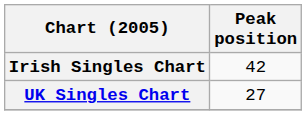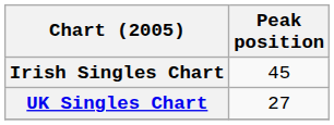 <table class="wikitable">
 <tr>
 <th align="left">Chart (2005)</th>
 <th align="left">Peak<br>position</th>
 </tr>
 <tr>
 <th align="left">Irish Singles Chart</th>
-<td style="text-align:center;">42</td>
+<td style="text-align:center;">45</td>
 </tr>
 <tr>
 <th align="left"><a href='#'>UK Singles Chart</a></th>
 <td style="text-align:center;">27</td>
 </tr>
 <tr>
 </tr>
 </table>
